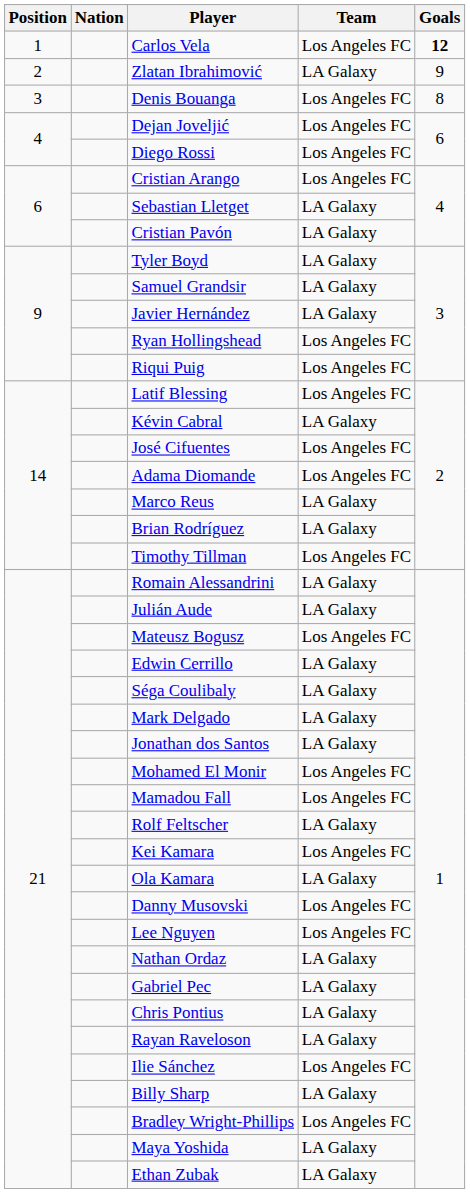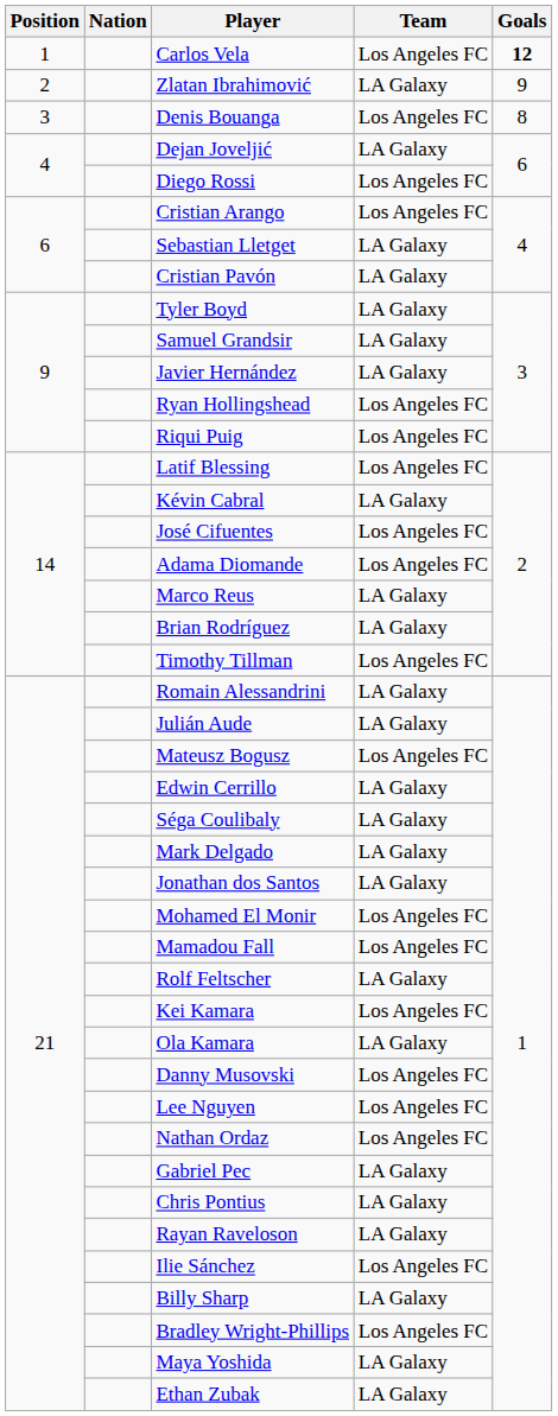 <table class="wikitable" style="text-align: center;">
 <tr>
 <th>Position</th>
 <th>Nation</th>
 <th>Player</th>
 <th>Team</th>
 <th>Goals</th>
 </tr>
 <tr>
 <td>1</td>
 <td align="left"></td>
 <td align="left"><a href='#'>Carlos Vela</a></td>
 <td align="left">Los Angeles FC</td>
 <td><strong>12</strong></td>
 </tr>
 <tr>
 <td>2</td>
 <td align="left"></td>
 <td align="left"><a href='#'>Zlatan Ibrahimović</a></td>
 <td align="left">LA Galaxy</td>
 <td>9</td>
 </tr>
 <tr>
 <td>3</td>
 <td align="left"></td>
 <td align="left"><a href='#'>Denis Bouanga</a></td>
 <td align="left">Los Angeles FC</td>
 <td>8</td>
 </tr>
 <tr>
 <td rowspan="2">4</td>
 <td align="left"></td>
 <td align="left"><a href='#'>Dejan Joveljić</a></td>
-<td align="left">Los Angeles FC</td>
+<td align="left">LA Galaxy</td>
 <td rowspan="2">6</td>
 </tr>
 <tr>
 <td align="left"></td>
 <td align="left"><a href='#'>Diego Rossi</a></td>
 <td align="left">Los Angeles FC</td>
 </tr>
 <tr>
 <td rowspan="3">6</td>
 <td align="left"></td>
 <td align="left"><a href='#'>Cristian Arango</a></td>
 <td align="left">Los Angeles FC</td>
 <td rowspan="3">4</td>
 </tr>
 <tr>
 <td align="left"></td>
 <td align="left"><a href='#'>Sebastian Lletget</a></td>
 <td align="left">LA Galaxy</td>
 </tr>
 <tr>
 <td align="left"></td>
 <td align="left"><a href='#'>Cristian Pavón</a></td>
 <td align="left">LA Galaxy</td>
 </tr>
 <tr>
 <td rowspan="5">9</td>
 <td align="left"></td>
 <td align="left"><a href='#'>Tyler Boyd</a></td>
 <td align="left">LA Galaxy</td>
 <td rowspan="5">3</td>
 </tr>
 <tr>
 <td align="left"></td>
 <td align="left"><a href='#'>Samuel Grandsir</a></td>
 <td align="left">LA Galaxy</td>
 </tr>
 <tr>
 <td align="left"></td>
 <td align="left"><a href='#'>Javier Hernández</a></td>
 <td align="left">LA Galaxy</td>
 </tr>
 <tr>
 <td align="left"></td>
 <td align="left"><a href='#'>Ryan Hollingshead</a></td>
 <td align="left">Los Angeles FC</td>
 </tr>
 <tr>
 <td align="left"></td>
 <td align="left"><a href='#'>Riqui Puig</a></td>
 <td align="left">Los Angeles FC</td>
 </tr>
 <tr>
 <td rowspan="7">14</td>
 <td align="left"></td>
 <td align="left"><a href='#'>Latif Blessing</a></td>
 <td align="left">Los Angeles FC</td>
 <td rowspan="7">2</td>
 </tr>
 <tr>
 <td align="left"></td>
 <td align="left"><a href='#'>Kévin Cabral</a></td>
 <td align="left">LA Galaxy</td>
 </tr>
 <tr>
 <td align="left"></td>
 <td align="left"><a href='#'>José Cifuentes</a></td>
 <td align="left">Los Angeles FC</td>
 </tr>
 <tr>
 <td align="left"></td>
 <td align="left"><a href='#'>Adama Diomande</a></td>
 <td align="left">Los Angeles FC</td>
 </tr>
 <tr>
 <td align="left"></td>
 <td align="left"><a href='#'>Marco Reus</a></td>
 <td align="left">LA Galaxy</td>
 </tr>
 <tr>
 <td align="left"></td>
 <td align="left"><a href='#'>Brian Rodríguez</a></td>
 <td align="left">LA Galaxy</td>
 </tr>
 <tr>
 <td align="left"></td>
 <td align="left"><a href='#'>Timothy Tillman</a></td>
 <td align="left">Los Angeles FC</td>
 </tr>
 <tr>
 <td rowspan="23">21</td>
 <td align="left"></td>
 <td align="left"><a href='#'>Romain Alessandrini</a></td>
 <td align="left">LA Galaxy</td>
 <td rowspan="23">1</td>
 </tr>
 <tr>
 <td align="left"></td>
 <td align="left"><a href='#'>Julián Aude</a></td>
 <td align="left">LA Galaxy</td>
 </tr>
 <tr>
 <td align="left"></td>
 <td align="left"><a href='#'>Mateusz Bogusz</a></td>
 <td align="left">Los Angeles FC</td>
 </tr>
 <tr>
 <td align="left"></td>
 <td align="left"><a href='#'>Edwin Cerrillo</a></td>
 <td align="left">LA Galaxy</td>
 </tr>
 <tr>
 <td align="left"></td>
 <td align="left"><a href='#'>Séga Coulibaly</a></td>
 <td align="left">LA Galaxy</td>
 </tr>
 <tr>
 <td align="left"></td>
 <td align="left"><a href='#'>Mark Delgado</a></td>
 <td align="left">LA Galaxy</td>
 </tr>
 <tr>
 <td style="text-align:left"></td>
 <td align="left"><a href='#'>Jonathan dos Santos</a></td>
 <td align="left">LA Galaxy</td>
 </tr>
 <tr>
 <td align="left"></td>
 <td align="left"><a href='#'>Mohamed El Monir</a></td>
 <td align="left">Los Angeles FC</td>
 </tr>
 <tr>
 <td align="left"></td>
 <td align="left"><a href='#'>Mamadou Fall</a></td>
 <td align="left">Los Angeles FC</td>
 </tr>
 <tr>
 <td align="left"></td>
 <td align="left"><a href='#'>Rolf Feltscher</a></td>
 <td align="left">LA Galaxy</td>
 </tr>
 <tr>
 <td align="left"></td>
 <td align="left"><a href='#'>Kei Kamara</a></td>
 <td align="left">Los Angeles FC</td>
 </tr>
 <tr>
 <td align="left"></td>
 <td align="left"><a href='#'>Ola Kamara</a></td>
 <td align="left">LA Galaxy</td>
 </tr>
 <tr>
 <td align="left"></td>
 <td align="left"><a href='#'>Danny Musovski</a></td>
 <td align="left">Los Angeles FC</td>
 </tr>
 <tr>
 <td align="left"></td>
 <td align="left"><a href='#'>Lee Nguyen</a></td>
 <td align="left">Los Angeles FC</td>
 </tr>
 <tr>
 <td align="left"></td>
 <td align="left"><a href='#'>Nathan Ordaz</a></td>
-<td align="left">LA Galaxy</td>
+<td align="left">Los Angeles FC</td>
 </tr>
 <tr>
 <td align="left"></td>
 <td align="left"><a href='#'>Gabriel Pec</a></td>
 <td align="left">LA Galaxy</td>
 </tr>
 <tr>
 <td align="left"></td>
 <td align="left"><a href='#'>Chris Pontius</a></td>
 <td align="left">LA Galaxy</td>
 </tr>
 <tr>
 <td align="left"></td>
 <td align="left"><a href='#'>Rayan Raveloson</a></td>
 <td align="left">LA Galaxy</td>
 </tr>
 <tr>
 <td align="left"></td>
 <td align="left"><a href='#'>Ilie Sánchez</a></td>
 <td align="left">Los Angeles FC</td>
 </tr>
 <tr>
 <td align="left"></td>
 <td align="left"><a href='#'>Billy Sharp</a></td>
 <td align="left">LA Galaxy</td>
 </tr>
 <tr>
 <td align="left"></td>
 <td align="left"><a href='#'>Bradley Wright-Phillips</a></td>
 <td align="left">Los Angeles FC</td>
 </tr>
 <tr>
 <td align="left"></td>
 <td align="left"><a href='#'>Maya Yoshida</a></td>
 <td align="left">LA Galaxy</td>
 </tr>
 <tr>
 <td align="left"></td>
 <td align="left"><a href='#'>Ethan Zubak</a></td>
 <td align="left">LA Galaxy</td>
 </tr>
 </table>
